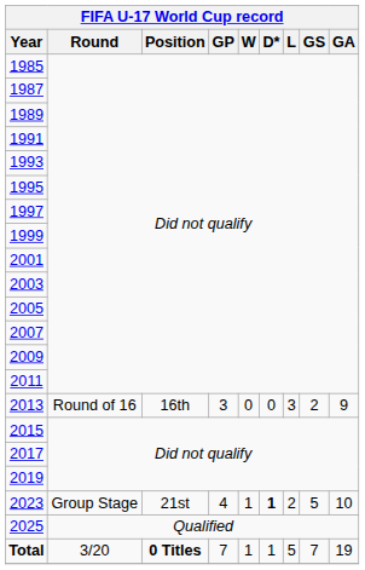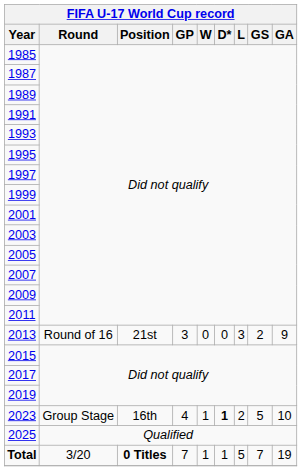 <table class="wikitable" style="text-align: center;">
 <tr>
 <th colspan=9><a href='#'>FIFA U-17 World Cup record</a></th>
 </tr>
 <tr>
 <th>Year</th>
 <th>Round</th>
 <th>Position</th>
 <th>GP</th>
 <th>W</th>
 <th>D*</th>
 <th>L</th>
 <th>GS</th>
 <th>GA</th>
 </tr>
 <tr>
 <td> <a href='#'>1985</a></td>
 <td colspan=8 rowspan=14><em>Did not qualify</em></td>
 </tr>
 <tr>
 <td> <a href='#'>1987</a></td>
 </tr>
 <tr>
 <td> <a href='#'>1989</a></td>
 </tr>
 <tr>
 <td> <a href='#'>1991</a></td>
 </tr>
 <tr>
 <td> <a href='#'>1993</a></td>
 </tr>
 <tr>
 <td> <a href='#'>1995</a></td>
 </tr>
 <tr>
 <td> <a href='#'>1997</a></td>
 </tr>
 <tr>
 <td> <a href='#'>1999</a></td>
 </tr>
 <tr>
 <td> <a href='#'>2001</a></td>
 </tr>
 <tr>
 <td> <a href='#'>2003</a></td>
 </tr>
 <tr>
 <td> <a href='#'>2005</a></td>
 </tr>
 <tr>
 <td> <a href='#'>2007</a></td>
 </tr>
 <tr>
 <td> <a href='#'>2009</a></td>
 </tr>
 <tr>
 <td> <a href='#'>2011</a></td>
 </tr>
 <tr>
 <td> <a href='#'>2013</a></td>
 <td>Round of 16</td>
-<td>16th</td>
+<td>21st</td>
 <td>3</td>
 <td>0</td>
 <td>0</td>
 <td>3</td>
 <td>2</td>
 <td>9</td>
 </tr>
 <tr>
 <td> <a href='#'>2015</a></td>
 <td colspan=8 rowspan=3><em>Did not qualify</em></td>
 </tr>
 <tr>
 <td> <a href='#'>2017</a></td>
 </tr>
 <tr>
 <td> <a href='#'>2019</a></td>
 </tr>
 <tr>
 <td> <a href='#'>2023</a></td>
 <td>Group Stage</td>
-<td>21st</td>
+<td>16th</td>
 <td>4</td>
 <td>1</td>
 <td><strong>1</strong></td>
 <td>2</td>
 <td>5</td>
 <td>10</td>
 </tr>
 <tr>
 <td> <a href='#'>2025</a></td>
 <td colspan=8><em>Qualified</em></td>
 </tr>
 <tr>
 <td><strong>Total</strong></td>
 <td>3/20</td>
 <td><strong>0 Titles</strong></td>
 <td>7</td>
 <td>1</td>
 <td>1</td>
 <td>5</td>
 <td>7</td>
 <td>19</td>
 </tr>
 <tr>
 </tr>
 </table>
